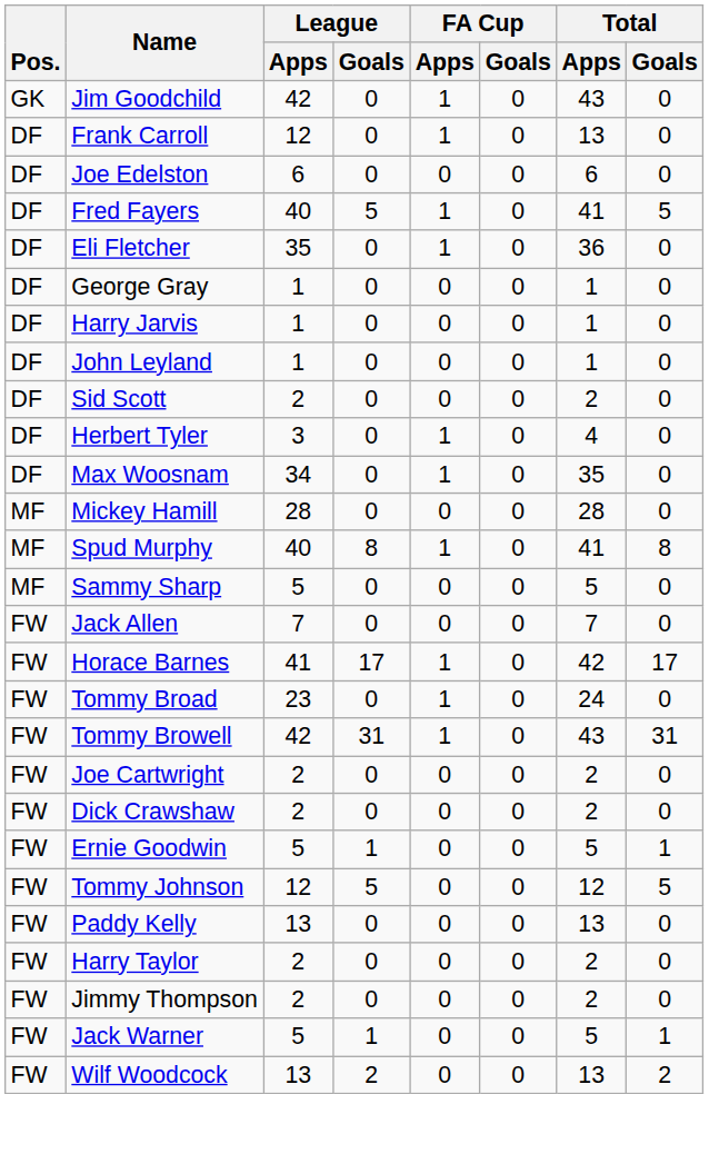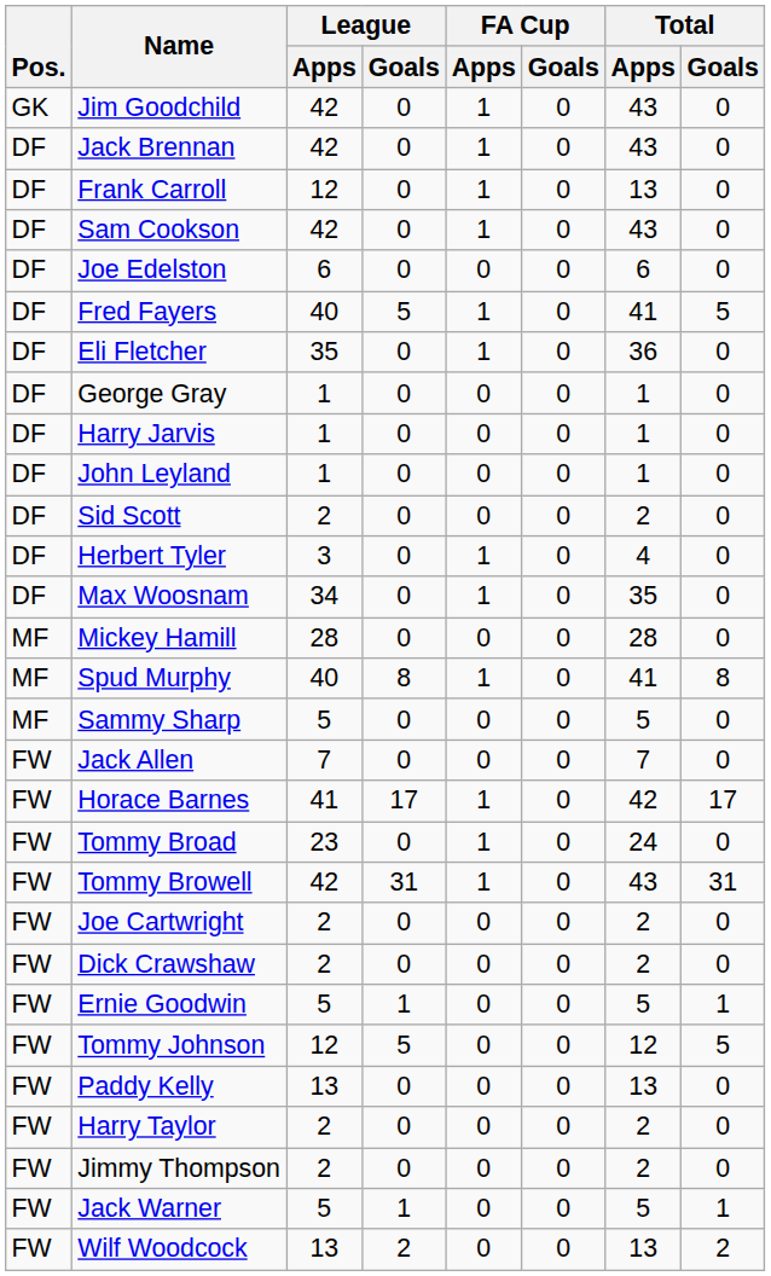 <table class="wikitable" style="text-align:center">
 <tr>
 <th rowspan="2" valign="bottom">Pos.</th>
 <th rowspan="2">Name</th>
 <th colspan="2" width="85">League</th>
 <th colspan="2" width="85">FA Cup</th>
 <th colspan="2" width="85">Total</th>
 </tr>
 <tr>
 <th>Apps</th>
 <th>Goals</th>
 <th>Apps</th>
 <th>Goals</th>
 <th>Apps</th>
 <th>Goals</th>
 </tr>
 <tr>
 <td align="left">GK</td>
 <td align="left"> <a href='#'>Jim Goodchild</a></td>
 <td>42</td>
 <td>0</td>
 <td>1</td>
 <td>0</td>
 <td>43</td>
 <td>0</td>
 </tr>
 <tr>
 <td align="left">DF</td>
+<td align="left"> <a href='#'>Jack Brennan</a></td>
+<td>42</td>
+<td>0</td>
+<td>1</td>
+<td>0</td>
+<td>43</td>
+<td>0</td>
+</tr>
+<tr>
+<td align="left">DF</td>
 <td align="left"><a href='#'>Frank Carroll</a></td>
 <td>12</td>
 <td>0</td>
 <td>1</td>
 <td>0</td>
 <td>13</td>
+<td>0</td>
+</tr>
+<tr>
+<td align="left">DF</td>
+<td align="left"> <a href='#'>Sam Cookson</a></td>
+<td>42</td>
+<td>0</td>
+<td>1</td>
+<td>0</td>
+<td>43</td>
 <td>0</td>
 </tr>
 <tr>
 <td align="left">DF</td>
 <td align="left"><a href='#'>Joe Edelston</a></td>
 <td>6</td>
 <td>0</td>
 <td>0</td>
 <td>0</td>
 <td>6</td>
 <td>0</td>
 </tr>
 <tr>
 <td align="left">DF</td>
 <td align="left"> <a href='#'>Fred Fayers</a></td>
 <td>40</td>
 <td>5</td>
 <td>1</td>
 <td>0</td>
 <td>41</td>
 <td>5</td>
 </tr>
 <tr>
 <td align="left">DF</td>
 <td align="left"> <a href='#'>Eli Fletcher</a></td>
 <td>35</td>
 <td>0</td>
 <td>1</td>
 <td>0</td>
 <td>36</td>
 <td>0</td>
 </tr>
 <tr>
 <td align="left">DF</td>
 <td align="left">George Gray</td>
 <td>1</td>
 <td>0</td>
 <td>0</td>
 <td>0</td>
 <td>1</td>
 <td>0</td>
 </tr>
 <tr>
 <td align="left">DF</td>
 <td align="left"><a href='#'>Harry Jarvis</a></td>
 <td>1</td>
 <td>0</td>
 <td>0</td>
 <td>0</td>
 <td>1</td>
 <td>0</td>
 </tr>
 <tr>
 <td align="left">DF</td>
 <td align="left"><a href='#'>John Leyland</a></td>
 <td>1</td>
 <td>0</td>
 <td>0</td>
 <td>0</td>
 <td>1</td>
 <td>0</td>
 </tr>
 <tr>
 <td align="left">DF</td>
 <td align="left"><a href='#'>Sid Scott</a></td>
 <td>2</td>
 <td>0</td>
 <td>0</td>
 <td>0</td>
 <td>2</td>
 <td>0</td>
 </tr>
 <tr>
 <td align="left">DF</td>
 <td align="left"><a href='#'>Herbert Tyler</a></td>
 <td>3</td>
 <td>0</td>
 <td>1</td>
 <td>0</td>
 <td>4</td>
 <td>0</td>
 </tr>
 <tr>
 <td align="left">DF</td>
 <td align="left"> <a href='#'>Max Woosnam</a></td>
 <td>34</td>
 <td>0</td>
 <td>1</td>
 <td>0</td>
 <td>35</td>
 <td>0</td>
 </tr>
 <tr>
 <td align="left">MF</td>
 <td align="left"> <a href='#'>Mickey Hamill</a></td>
 <td>28</td>
 <td>0</td>
 <td>0</td>
 <td>0</td>
 <td>28</td>
 <td>0</td>
 </tr>
 <tr>
 <td align="left">MF</td>
 <td align="left"> <a href='#'>Spud Murphy</a></td>
 <td>40</td>
 <td>8</td>
 <td>1</td>
 <td>0</td>
 <td>41</td>
 <td>8</td>
 </tr>
 <tr>
 <td align="left">MF</td>
 <td align="left"> <a href='#'>Sammy Sharp</a></td>
 <td>5</td>
 <td>0</td>
 <td>0</td>
 <td>0</td>
 <td>5</td>
 <td>0</td>
 </tr>
 <tr>
 <td align="left">FW</td>
 <td align="left"> <a href='#'>Jack Allen</a></td>
 <td>7</td>
 <td>0</td>
 <td>0</td>
 <td>0</td>
 <td>7</td>
 <td>0</td>
 </tr>
 <tr>
 <td align="left">FW</td>
 <td align="left"> <a href='#'>Horace Barnes</a></td>
 <td>41</td>
 <td>17</td>
 <td>1</td>
 <td>0</td>
 <td>42</td>
 <td>17</td>
 </tr>
 <tr>
 <td align="left">FW</td>
 <td align="left"> <a href='#'>Tommy Broad</a></td>
 <td>23</td>
 <td>0</td>
 <td>1</td>
 <td>0</td>
 <td>24</td>
 <td>0</td>
 </tr>
 <tr>
 <td align="left">FW</td>
 <td align="left"> <a href='#'>Tommy Browell</a></td>
 <td>42</td>
 <td>31</td>
 <td>1</td>
 <td>0</td>
 <td>43</td>
 <td>31</td>
 </tr>
 <tr>
 <td align="left">FW</td>
 <td align="left"><a href='#'>Joe Cartwright</a></td>
 <td>2</td>
 <td>0</td>
 <td>0</td>
 <td>0</td>
 <td>2</td>
 <td>0</td>
 </tr>
 <tr>
 <td align="left">FW</td>
 <td align="left"> <a href='#'>Dick Crawshaw</a></td>
 <td>2</td>
 <td>0</td>
 <td>0</td>
 <td>0</td>
 <td>2</td>
 <td>0</td>
 </tr>
 <tr>
 <td align="left">FW</td>
 <td align="left"><a href='#'>Ernie Goodwin</a></td>
 <td>5</td>
 <td>1</td>
 <td>0</td>
 <td>0</td>
 <td>5</td>
 <td>1</td>
 </tr>
 <tr>
 <td align="left">FW</td>
 <td align="left"> <a href='#'>Tommy Johnson</a></td>
 <td>12</td>
 <td>5</td>
 <td>0</td>
 <td>0</td>
 <td>12</td>
 <td>5</td>
 </tr>
 <tr>
 <td align="left">FW</td>
 <td align="left"> <a href='#'>Paddy Kelly</a></td>
 <td>13</td>
 <td>0</td>
 <td>0</td>
 <td>0</td>
 <td>13</td>
 <td>0</td>
 </tr>
 <tr>
 <td align="left">FW</td>
 <td align="left"> <a href='#'>Harry Taylor</a></td>
 <td>2</td>
 <td>0</td>
 <td>0</td>
 <td>0</td>
 <td>2</td>
 <td>0</td>
 </tr>
 <tr>
 <td align="left">FW</td>
 <td align="left">Jimmy Thompson</td>
 <td>2</td>
 <td>0</td>
 <td>0</td>
 <td>0</td>
 <td>2</td>
 <td>0</td>
 </tr>
 <tr>
 <td align="left">FW</td>
 <td align="left"> <a href='#'>Jack Warner</a></td>
 <td>5</td>
 <td>1</td>
 <td>0</td>
 <td>0</td>
 <td>5</td>
 <td>1</td>
 </tr>
 <tr>
 <td align="left">FW</td>
 <td align="left"> <a href='#'>Wilf Woodcock</a></td>
 <td>13</td>
 <td>2</td>
 <td>0</td>
 <td>0</td>
 <td>13</td>
 <td>2</td>
 </tr>
 </table>
